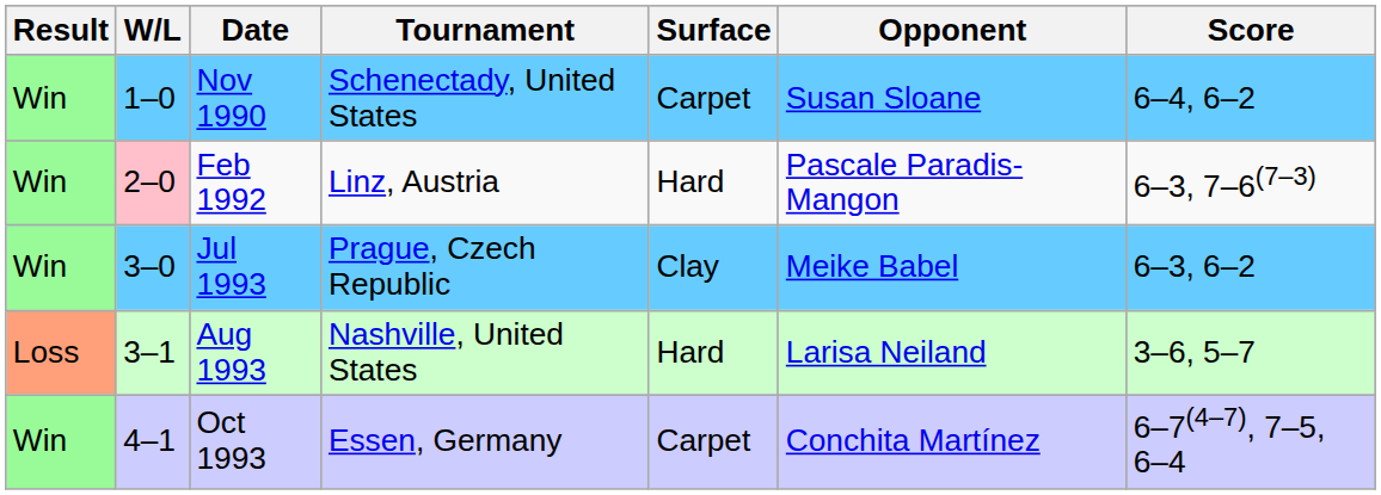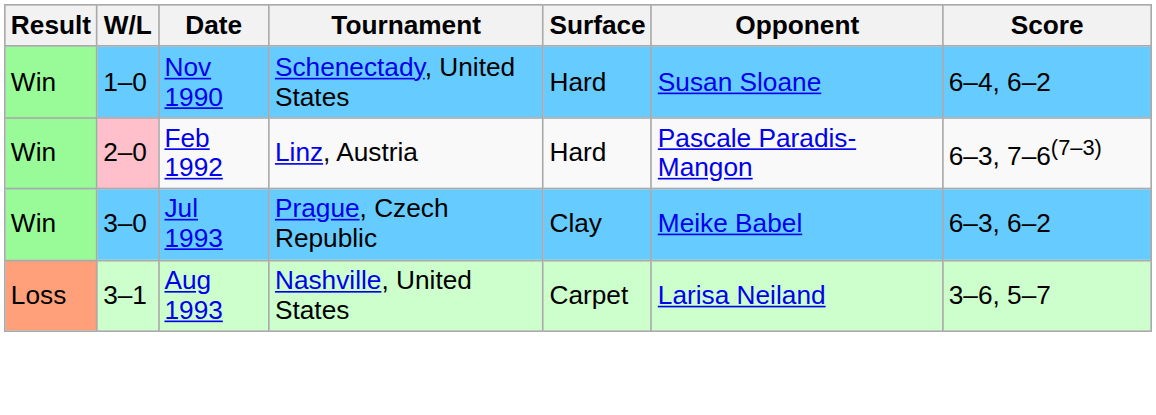 <table class="sortable wikitable">
 <tr>
 <th style="width:40px">Result</th>
 <th style="width:30px" class="unsortable">W/L</th>
 <th style="width:60px">Date</th>
 <th style="width:160px">Tournament</th>
 <th style="width:50px">Surface</th>
 <th style="width:170px">Opponent</th>
 <th style="width:120px" class="unsortable">Score</th>
 </tr>
 <tr style="background:#6cf;">
 <td style="background:#98fb98;">Win</td>
 <td>1–0</td>
 <td><a href='#'>Nov 1990</a></td>
 <td><a href='#'>Schenectady</a>, United States</td>
-<td>Carpet</td>
+<td>Hard</td>
 <td> <a href='#'>Susan Sloane</a></td>
 <td>6–4, 6–2</td>
 </tr>
 <tr>
 <td style="background:#98fb98;">Win</td>
 <td style="background: pink;">2–0</td>
 <td><a href='#'>Feb 1992</a></td>
 <td><a href='#'>Linz</a>, Austria</td>
 <td>Hard</td>
 <td> <a href='#'>Pascale Paradis-Mangon</a></td>
 <td>6–3, 7–6<sup>(7–3)</sup></td>
 </tr>
 <tr bgcolor="66CCFF">
 <td style="background:#98fb98;">Win</td>
 <td>3–0</td>
 <td><a href='#'>Jul 1993</a></td>
 <td><a href='#'>Prague</a>, Czech Republic</td>
 <td>Clay</td>
 <td> <a href='#'>Meike Babel</a></td>
 <td>6–3, 6–2</td>
 </tr>
 <tr bgcolor="CCFFCC">
 <td style="background:#ffa07a;">Loss</td>
 <td>3–1</td>
 <td><a href='#'>Aug 1993</a></td>
 <td><a href='#'>Nashville</a>, United States</td>
-<td>Hard</td>
+<td>Carpet</td>
 <td> <a href='#'>Larisa Neiland</a></td>
 <td>3–6, 5–7</td>
 </tr>
-<tr bgcolor="ccccff">
-<td style="background:#98fb98;">Win</td>
-<td>4–1</td>
-<td>Oct 1993</td>
-<td><a href='#'>Essen</a>, Germany</td>
-<td>Carpet</td>
-<td> <a href='#'>Conchita Martínez</a></td>
-<td>6–7<sup>(4–7)</sup>, 7–5, 6–4</td>
-</tr>
 </table>
